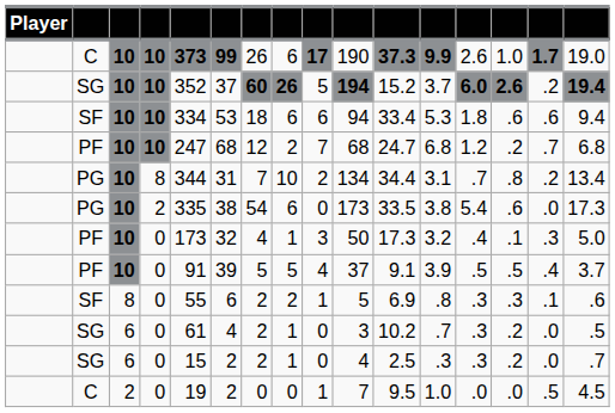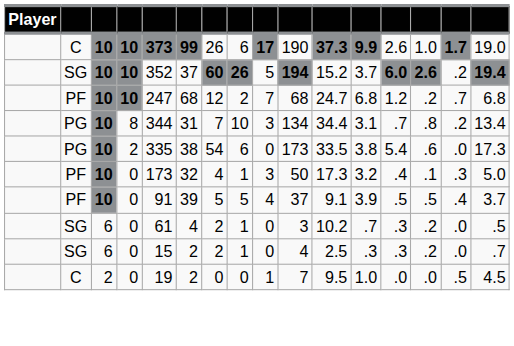 <table class="wikitable sortable" style="font-size: 95%; text-align:right;">
 <tr>
 <th style="background:#010101; color:#FFFFFF; border-top:#8D9093 3px solid; border-bottom:#8D9093 3px solid;">Player</th>
 <th style="background:#010101; color:#FFFFFF; border-top:#8D9093 3px solid; border-bottom:#8D9093 3px solid;"></th>
 <th style="background:#010101; color:#FFFFFF; border-top:#8D9093 3px solid; border-bottom:#8D9093 3px solid;"></th>
 <th style="background:#010101; color:#FFFFFF; border-top:#8D9093 3px solid; border-bottom:#8D9093 3px solid;"></th>
 <th style="background:#010101; color:#FFFFFF; border-top:#8D9093 3px solid; border-bottom:#8D9093 3px solid;"></th>
 <th style="background:#010101; color:#FFFFFF; border-top:#8D9093 3px solid; border-bottom:#8D9093 3px solid;"></th>
 <th style="background:#010101; color:#FFFFFF; border-top:#8D9093 3px solid; border-bottom:#8D9093 3px solid;"></th>
 <th style="background:#010101; color:#FFFFFF; border-top:#8D9093 3px solid; border-bottom:#8D9093 3px solid;"></th>
 <th style="background:#010101; color:#FFFFFF; border-top:#8D9093 3px solid; border-bottom:#8D9093 3px solid;"></th>
 <th style="background:#010101; color:#FFFFFF; border-top:#8D9093 3px solid; border-bottom:#8D9093 3px solid;"></th>
 <th style="background:#010101; color:#FFFFFF; border-top:#8D9093 3px solid; border-bottom:#8D9093 3px solid;"></th>
 <th style="background:#010101; color:#FFFFFF; border-top:#8D9093 3px solid; border-bottom:#8D9093 3px solid;"></th>
 <th style="background:#010101; color:#FFFFFF; border-top:#8D9093 3px solid; border-bottom:#8D9093 3px solid;"></th>
 <th style="background:#010101; color:#FFFFFF; border-top:#8D9093 3px solid; border-bottom:#8D9093 3px solid;"></th>
 <th style="background:#010101; color:#FFFFFF; border-top:#8D9093 3px solid; border-bottom:#8D9093 3px solid;"></th>
 <th style="background:#010101; color:#FFFFFF; border-top:#8D9093 3px solid; border-bottom:#8D9093 3px solid;"></th>
 </tr>
 <tr>
 <td style="text-align:left;"></td>
 <td style="text-align:center;">C</td>
 <td style="background:#8D9093; color:#010101;"><strong>10</strong></td>
 <td style="background:#8D9093; color:#010101;"><strong>10</strong></td>
 <td style="background:#8D9093; color:#010101;"><strong>373</strong></td>
 <td style="background:#8D9093; color:#010101;"><strong>99</strong></td>
 <td>26</td>
 <td>6</td>
 <td style="background:#8D9093; color:#010101;"><strong>17</strong></td>
 <td>190</td>
 <td style="background:#8D9093; color:#010101;"><strong>37.3</strong></td>
 <td style="background:#8D9093; color:#010101;"><strong>9.9</strong></td>
 <td>2.6</td>
 <td>1.0</td>
 <td style="background:#8D9093; color:#010101;"><strong>1.7</strong></td>
 <td>19.0</td>
 </tr>
 <tr>
 <td style="text-align:left;"></td>
 <td style="text-align:center;">SG</td>
 <td style="background:#8D9093; color:#010101;"><strong>10</strong></td>
 <td style="background:#8D9093; color:#010101;"><strong>10</strong></td>
 <td>352</td>
 <td>37</td>
 <td style="background:#8D9093; color:#010101;"><strong>60</strong></td>
 <td style="background:#8D9093; color:#010101;"><strong>26</strong></td>
 <td>5</td>
 <td style="background:#8D9093; color:#010101;"><strong>194</strong></td>
 <td>15.2</td>
 <td>3.7</td>
 <td style="background:#8D9093; color:#010101;"><strong>6.0</strong></td>
 <td style="background:#8D9093; color:#010101;"><strong>2.6</strong></td>
 <td>.2</td>
 <td style="background:#8D9093; color:#010101;"><strong>19.4</strong></td>
 </tr>
 <tr>
 <td style="text-align:left;"></td>
-<td style="text-align:center;">SF</td>
-<td style="background:#8D9093; color:#010101;"><strong>10</strong></td>
-<td style="background:#8D9093; color:#010101;"><strong>10</strong></td>
-<td>334</td>
-<td>53</td>
-<td>18</td>
-<td>6</td>
-<td>6</td>
-<td>94</td>
-<td>33.4</td>
-<td>5.3</td>
-<td>1.8</td>
-<td>.6</td>
-<td>.6</td>
-<td>9.4</td>
-</tr>
-<tr>
-<td style="text-align:left;"></td>
 <td style="text-align:center;">PF</td>
 <td style="background:#8D9093; color:#010101;"><strong>10</strong></td>
 <td style="background:#8D9093; color:#010101;"><strong>10</strong></td>
 <td>247</td>
 <td>68</td>
 <td>12</td>
 <td>2</td>
 <td>7</td>
 <td>68</td>
 <td>24.7</td>
 <td>6.8</td>
 <td>1.2</td>
 <td>.2</td>
 <td>.7</td>
 <td>6.8</td>
 </tr>
 <tr>
 <td style="text-align:left;"></td>
 <td style="text-align:center;">PG</td>
 <td style="background:#8D9093; color:#010101;"><strong>10</strong></td>
 <td>8</td>
 <td>344</td>
 <td>31</td>
 <td>7</td>
 <td>10</td>
-<td>2</td>
+<td>3</td>
 <td>134</td>
 <td>34.4</td>
 <td>3.1</td>
 <td>.7</td>
 <td>.8</td>
 <td>.2</td>
 <td>13.4</td>
 </tr>
 <tr>
 <td style="text-align:left;"></td>
 <td style="text-align:center;">PG</td>
 <td style="background:#8D9093; color:#010101;"><strong>10</strong></td>
 <td>2</td>
 <td>335</td>
 <td>38</td>
 <td>54</td>
 <td>6</td>
 <td>0</td>
 <td>173</td>
 <td>33.5</td>
 <td>3.8</td>
 <td>5.4</td>
 <td>.6</td>
 <td>.0</td>
 <td>17.3</td>
 </tr>
 <tr>
 <td style="text-align:left;"></td>
 <td style="text-align:center;">PF</td>
 <td style="background:#8D9093; color:#010101;"><strong>10</strong></td>
 <td>0</td>
 <td>173</td>
 <td>32</td>
 <td>4</td>
 <td>1</td>
 <td>3</td>
 <td>50</td>
 <td>17.3</td>
 <td>3.2</td>
 <td>.4</td>
 <td>.1</td>
 <td>.3</td>
 <td>5.0</td>
 </tr>
 <tr>
 <td style="text-align:left;"></td>
 <td style="text-align:center;">PF</td>
 <td style="background:#8D9093; color:#010101;"><strong>10</strong></td>
 <td>0</td>
 <td>91</td>
 <td>39</td>
 <td>5</td>
 <td>5</td>
 <td>4</td>
 <td>37</td>
 <td>9.1</td>
 <td>3.9</td>
 <td>.5</td>
 <td>.5</td>
 <td>.4</td>
 <td>3.7</td>
 </tr>
 <tr>
 <td style="text-align:left;"></td>
-<td style="text-align:center;">SF</td>
-<td>8</td>
-<td>0</td>
-<td>55</td>
-<td>6</td>
-<td>2</td>
-<td>2</td>
-<td>1</td>
-<td>5</td>
-<td>6.9</td>
-<td>.8</td>
-<td>.3</td>
-<td>.3</td>
-<td>.1</td>
-<td>.6</td>
-</tr>
-<tr>
-<td style="text-align:left;"></td>
 <td style="text-align:center;">SG</td>
 <td>6</td>
 <td>0</td>
 <td>61</td>
 <td>4</td>
 <td>2</td>
 <td>1</td>
 <td>0</td>
 <td>3</td>
 <td>10.2</td>
 <td>.7</td>
 <td>.3</td>
 <td>.2</td>
 <td>.0</td>
 <td>.5</td>
 </tr>
 <tr>
 <td style="text-align:left;"></td>
 <td style="text-align:center;">SG</td>
 <td>6</td>
 <td>0</td>
 <td>15</td>
 <td>2</td>
 <td>2</td>
 <td>1</td>
 <td>0</td>
 <td>4</td>
 <td>2.5</td>
 <td>.3</td>
 <td>.3</td>
 <td>.2</td>
 <td>.0</td>
 <td>.7</td>
 </tr>
 <tr>
 <td style="text-align:left;"></td>
 <td style="text-align:center;">C</td>
 <td>2</td>
 <td>0</td>
 <td>19</td>
 <td>2</td>
 <td>0</td>
 <td>0</td>
 <td>1</td>
 <td>7</td>
 <td>9.5</td>
 <td>1.0</td>
 <td>.0</td>
 <td>.0</td>
 <td>.5</td>
 <td>4.5</td>
 </tr>
 </table>
